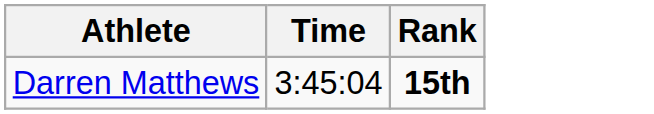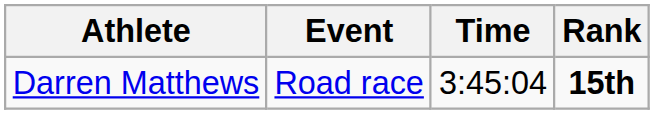 <table class="wikitable" style="font-size:90%">
 <tr>
 <th>Athlete</th>
+<th>Event</th>
 <th>Time</th>
 <th>Rank</th>
 </tr>
 <tr>
 <td><a href='#'>Darren Matthews</a></td>
+<td><a href='#'>Road race</a></td>
 <td align=center>3:45:04</td>
 <td align=center><strong>15th</strong></td>
 </tr>
 </table>
